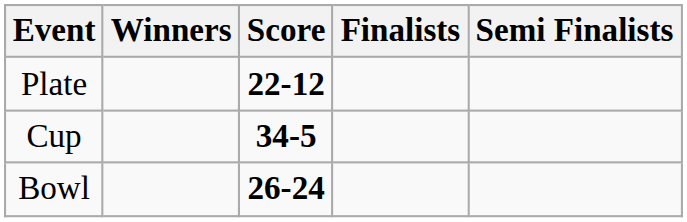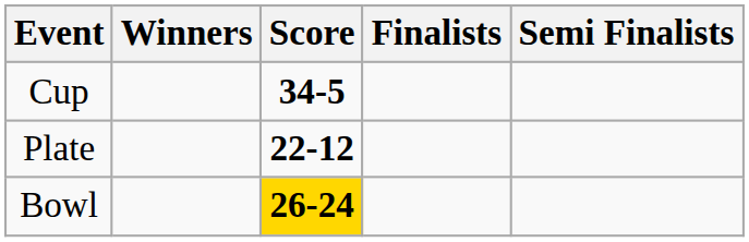 <table class="wikitable" style="text-align: center">
 <tr>
 <th>Event</th>
 <th>Winners</th>
 <th>Score</th>
 <th>Finalists</th>
 <th>Semi Finalists</th>
 </tr>
 <tr>
+<td>Cup</td>
+<td align=left><strong></strong></td>
+<td><strong>34-5</strong></td>
+<td align=left></td>
+<td align=left><br></td>
+</tr>
+<tr>
 <td>Plate</td>
 <td align=left><strong></strong></td>
 <td><strong>22-12</strong></td>
 <td align=left></td>
 <td align=left><br></td>
 </tr>
 <tr>
-<td>Cup</td>
-<td align=left><strong></strong></td>
-<td><strong>34-5</strong></td>
-<td align=left></td>
-<td align=left><br></td>
-</tr>
-<tr>
 <td>Bowl</td>
 <td align=left><strong></strong></td>
-<td><strong>26-24</strong></td>
+<td style="background: gold;"><strong>26-24</strong></td>
 <td align=left></td>
 <td align=left><br></td>
 </tr>
 </table>
